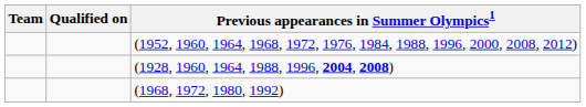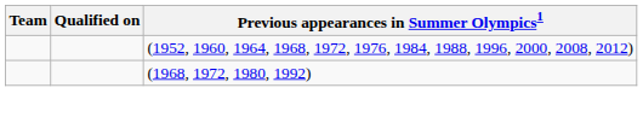 <table class="wikitable sortable" style="text-align: left;">
 <tr>
 <th>Team</th>
 <th>Qualified on</th>
 <th>Previous appearances in <a href='#'>Summer Olympics</a><sup><strong><a href='#'>1</a></strong></sup></th>
 </tr>
 <tr>
 <td></td>
 <td></td>
 <td> (<a href='#'>1952</a>, <a href='#'>1960</a>, <a href='#'>1964</a>, <a href='#'>1968</a>, <a href='#'>1972</a>, <a href='#'>1976</a>, <a href='#'>1984</a>, <a href='#'>1988</a>, <a href='#'>1996</a>, <a href='#'>2000</a>, <a href='#'>2008</a>, <a href='#'>2012</a>)</td>
 </tr>
 <tr>
 <td></td>
 <td></td>
-<td> (<a href='#'>1928</a>, <a href='#'>1960</a>, <a href='#'>1964</a>, <a href='#'>1988</a>, <a href='#'>1996</a>, <strong><a href='#'>2004</a></strong>, <strong><a href='#'>2008</a></strong>)</td>
-</tr>
-<tr>
-<td></td>
-<td></td>
 <td> (<a href='#'>1968</a>, <a href='#'>1972</a>, <a href='#'>1980</a>, <a href='#'>1992</a>)</td>
 </tr>
 </table>
